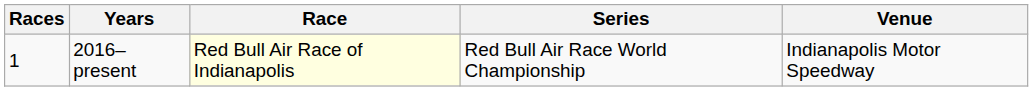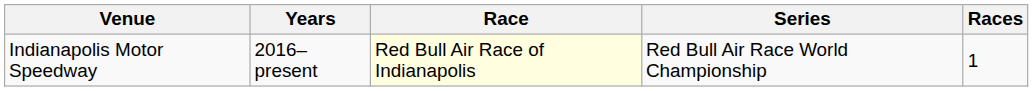 <table class="wikitable">
 <tr>
-<th>Races</th>
+<th>Venue</th>
 <th>Years</th>
 <th>Race</th>
 <th>Series</th>
-<th>Venue</th>
+<th>Races</th>
 </tr>
 <tr>
-<td>1</td>
+<td>Indianapolis Motor Speedway</td>
 <td>2016–present</td>
 <td style="background: lightyellow;">Red Bull Air Race of Indianapolis</td>
 <td>Red Bull Air Race World Championship</td>
-<td>Indianapolis Motor Speedway</td>
+<td>1</td>
 </tr>
 </table>
